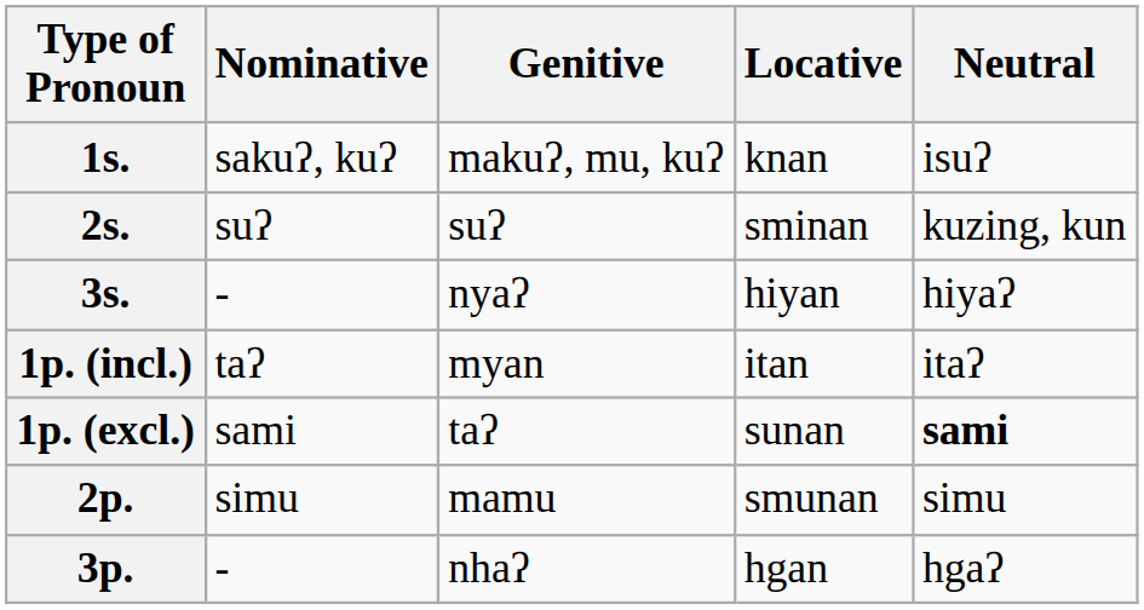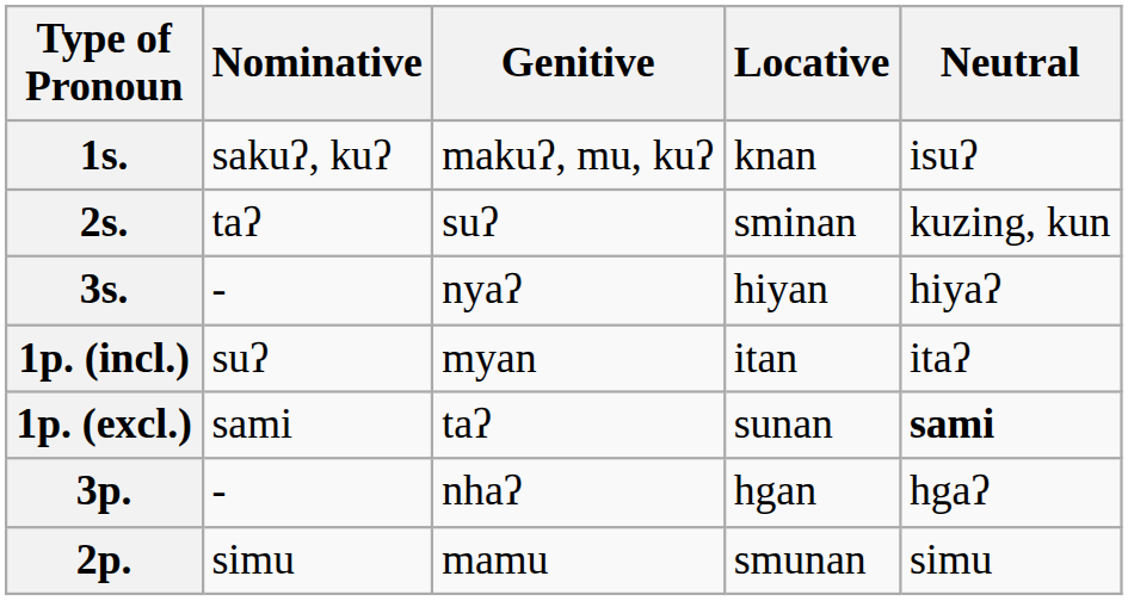 <table class="wikitable">
 <tr>
 <th>Type of<br> Pronoun</th>
 <th c=01>Nominative</th>
 <th c=02>Genitive</th>
 <th c=03>Locative</th>
 <th c=04>Neutral</th>
 </tr>
 <tr>
 <th>1s.</th>
 <td c=01>sakuʔ, kuʔ</td>
 <td c=02>makuʔ, mu, kuʔ</td>
 <td c=03>knan</td>
 <td c=04>isuʔ</td>
 </tr>
 <tr>
 <th>2s.</th>
-<td c=01>suʔ</td>
+<td c=01>taʔ</td>
 <td c=02>suʔ</td>
 <td c=03>sminan</td>
 <td c=04>kuzing, kun</td>
 </tr>
 <tr>
 <th>3s.</th>
 <td c=01>-</td>
 <td c=02>nyaʔ</td>
 <td c=03>hiyan</td>
 <td c=04>hiyaʔ</td>
 </tr>
 <tr>
 <th>1p. (incl.)</th>
-<td c=01>taʔ</td>
+<td c=01>suʔ</td>
 <td c=02>myan</td>
 <td c=03>itan</td>
 <td c=04>itaʔ</td>
 </tr>
 <tr>
 <th>1p. (excl.)</th>
 <td c=01>sami</td>
 <td c=02>taʔ</td>
 <td c=03>sunan</td>
 <td c=04><strong>sami</strong></td>
 </tr>
 <tr>
+<th>3p.</th>
+<td c=01>-</td>
+<td c=02>nhaʔ</td>
+<td c=03>hgan</td>
+<td c=04>hgaʔ</td>
+</tr>
+<tr>
 <th>2p.</th>
 <td c=01>simu</td>
 <td c=02>mamu</td>
 <td c=03>smunan</td>
 <td c=04>simu</td>
 </tr>
-<tr>
-<th>3p.</th>
-<td c=01>-</td>
-<td c=02>nhaʔ</td>
-<td c=03>hgan</td>
-<td c=04>hgaʔ</td>
-</tr>
 </table>
